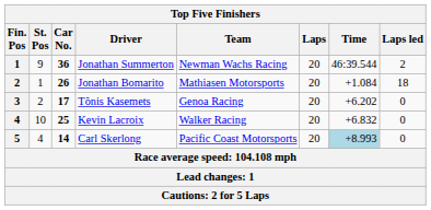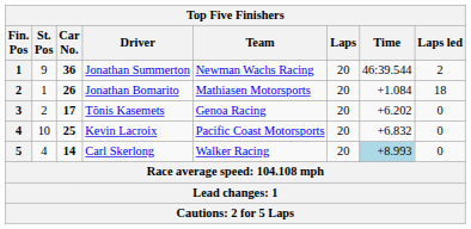 <table class="wikitable" style="font-size:95%;">
 <tr>
 <th colspan=9>Top Five Finishers</th>
 </tr>
 <tr>
 <th>Fin.<br>Pos</th>
 <th>St.<br>Pos</th>
 <th>Car<br>No.</th>
 <th>Driver</th>
 <th>Team</th>
 <th>Laps</th>
 <th>Time</th>
 <th>Laps led</th>
 </tr>
 <tr>
 <th>1</th>
 <td align=center>9</td>
 <td align=center><strong>36</strong></td>
 <td> <a href='#'>Jonathan Summerton</a></td>
 <td><a href='#'>Newman Wachs Racing</a></td>
 <td align=center>20</td>
 <td align=right>46:39.544</td>
 <td align=center>2</td>
 </tr>
 <tr>
 <th>2</th>
 <td align=center>1</td>
 <td align=center><strong>26</strong></td>
 <td> <a href='#'>Jonathan Bomarito</a></td>
 <td><a href='#'>Mathiasen Motorsports</a></td>
 <td align=center>20</td>
 <td align=right>+1.084</td>
 <td align=center>18</td>
 </tr>
 <tr>
 <th>3</th>
 <td align=center>2</td>
 <td align=center><strong>17</strong></td>
 <td> <a href='#'>Tõnis Kasemets</a></td>
 <td><a href='#'>Genoa Racing</a></td>
 <td align=center>20</td>
 <td align=right>+6.202</td>
 <td align=center>0</td>
 </tr>
 <tr>
 <th>4</th>
 <td align=center>10</td>
 <td style="text-align:center;"><strong>25</strong></td>
 <td> <a href='#'>Kevin Lacroix</a></td>
-<td><a href='#'>Walker Racing</a></td>
+<td><a href='#'>Pacific Coast Motorsports</a></td>
 <td align=center>20</td>
 <td align=right>+6.832</td>
 <td align=center>0</td>
 </tr>
 <tr>
 <th>5</th>
 <td align=center>4</td>
 <td align=center><strong>14</strong></td>
 <td> <a href='#'>Carl Skerlong</a></td>
-<td><a href='#'>Pacific Coast Motorsports</a></td>
+<td><a href='#'>Walker Racing</a></td>
 <td align=center>20</td>
 <td align=right style="background: lightblue;">+8.993</td>
 <td align=center>0</td>
 </tr>
 <tr>
 <th colspan=9>Race average speed: 104.108 mph</th>
 </tr>
 <tr>
 <th colspan=9>Lead changes: 1</th>
 </tr>
 <tr>
 <th colspan=9>Cautions: 2 for 5 Laps</th>
 </tr>
 </table>
